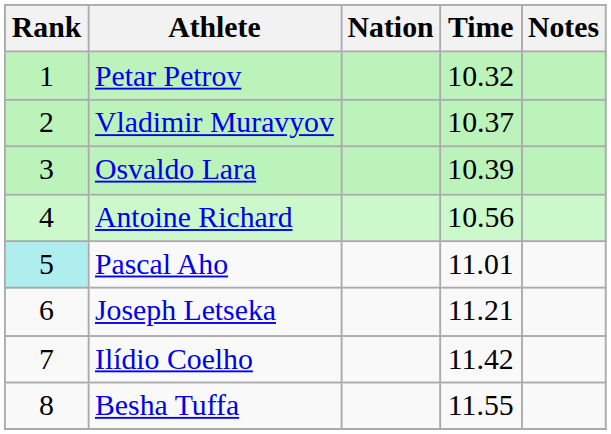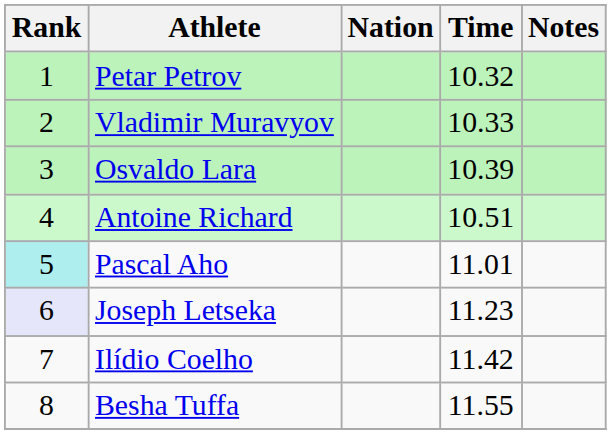 <table class="wikitable sortable" style="text-align:center">
 <tr>
 <th>Rank</th>
 <th>Athlete</th>
 <th>Nation</th>
 <th>Time</th>
 <th>Notes</th>
 </tr>
 <tr style="background:#bbf3bb;">
 <td>1</td>
 <td align=left><a href='#'>Petar Petrov</a></td>
 <td align=left></td>
 <td>10.32</td>
 <td></td>
 </tr>
 <tr style="background:#bbf3bb;">
 <td>2</td>
 <td align=left><a href='#'>Vladimir Muravyov</a></td>
 <td align=left></td>
-<td>10.37</td>
+<td>10.33</td>
 <td></td>
 </tr>
 <tr style="background:#bbf3bb;">
 <td>3</td>
 <td align=left><a href='#'>Osvaldo Lara</a></td>
 <td align=left></td>
 <td>10.39</td>
 <td></td>
 </tr>
 <tr style="background:#ccf9cc;">
 <td>4</td>
 <td align=left><a href='#'>Antoine Richard</a></td>
 <td align=left></td>
-<td>10.56</td>
+<td>10.51</td>
 <td></td>
 </tr>
 <tr>
 <td style="background: paleturquoise;">5</td>
 <td align=left><a href='#'>Pascal Aho</a></td>
 <td align=left></td>
 <td>11.01</td>
 <td></td>
 </tr>
 <tr>
-<td>6</td>
+<td style="background: lavender;">6</td>
 <td align=left><a href='#'>Joseph Letseka</a></td>
 <td align=left></td>
-<td>11.21</td>
+<td>11.23</td>
 <td></td>
 </tr>
 <tr>
 <td>7</td>
 <td align=left><a href='#'>Ilídio Coelho</a></td>
 <td align=left></td>
 <td>11.42</td>
 <td></td>
 </tr>
 <tr>
 <td>8</td>
 <td align=left><a href='#'>Besha Tuffa</a></td>
 <td align=left></td>
 <td>11.55</td>
 <td></td>
 </tr>
 <tr>
 </tr>
 </table>
